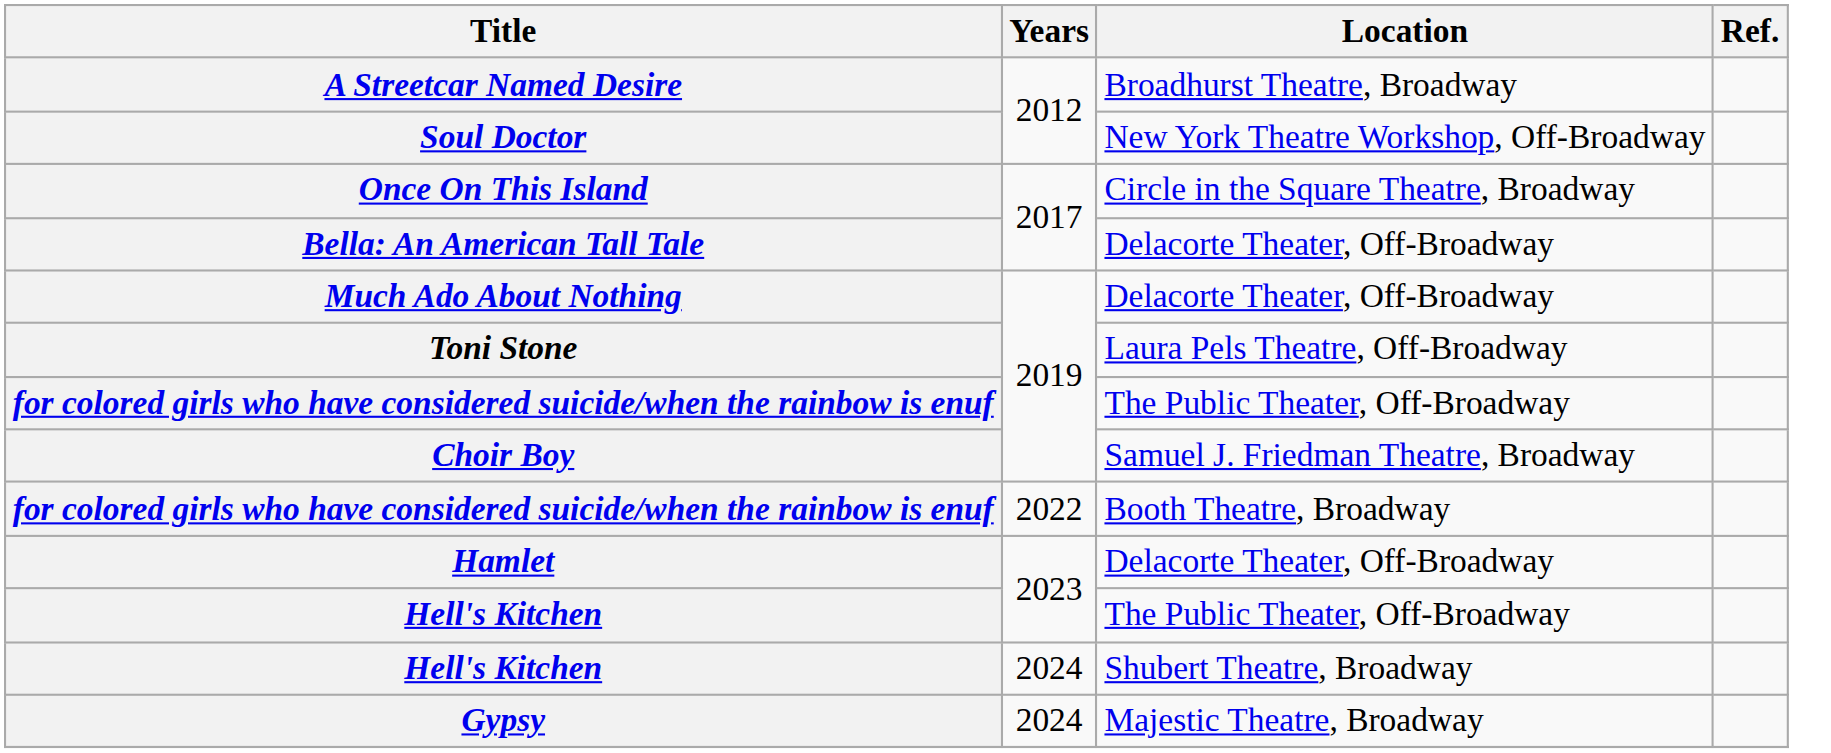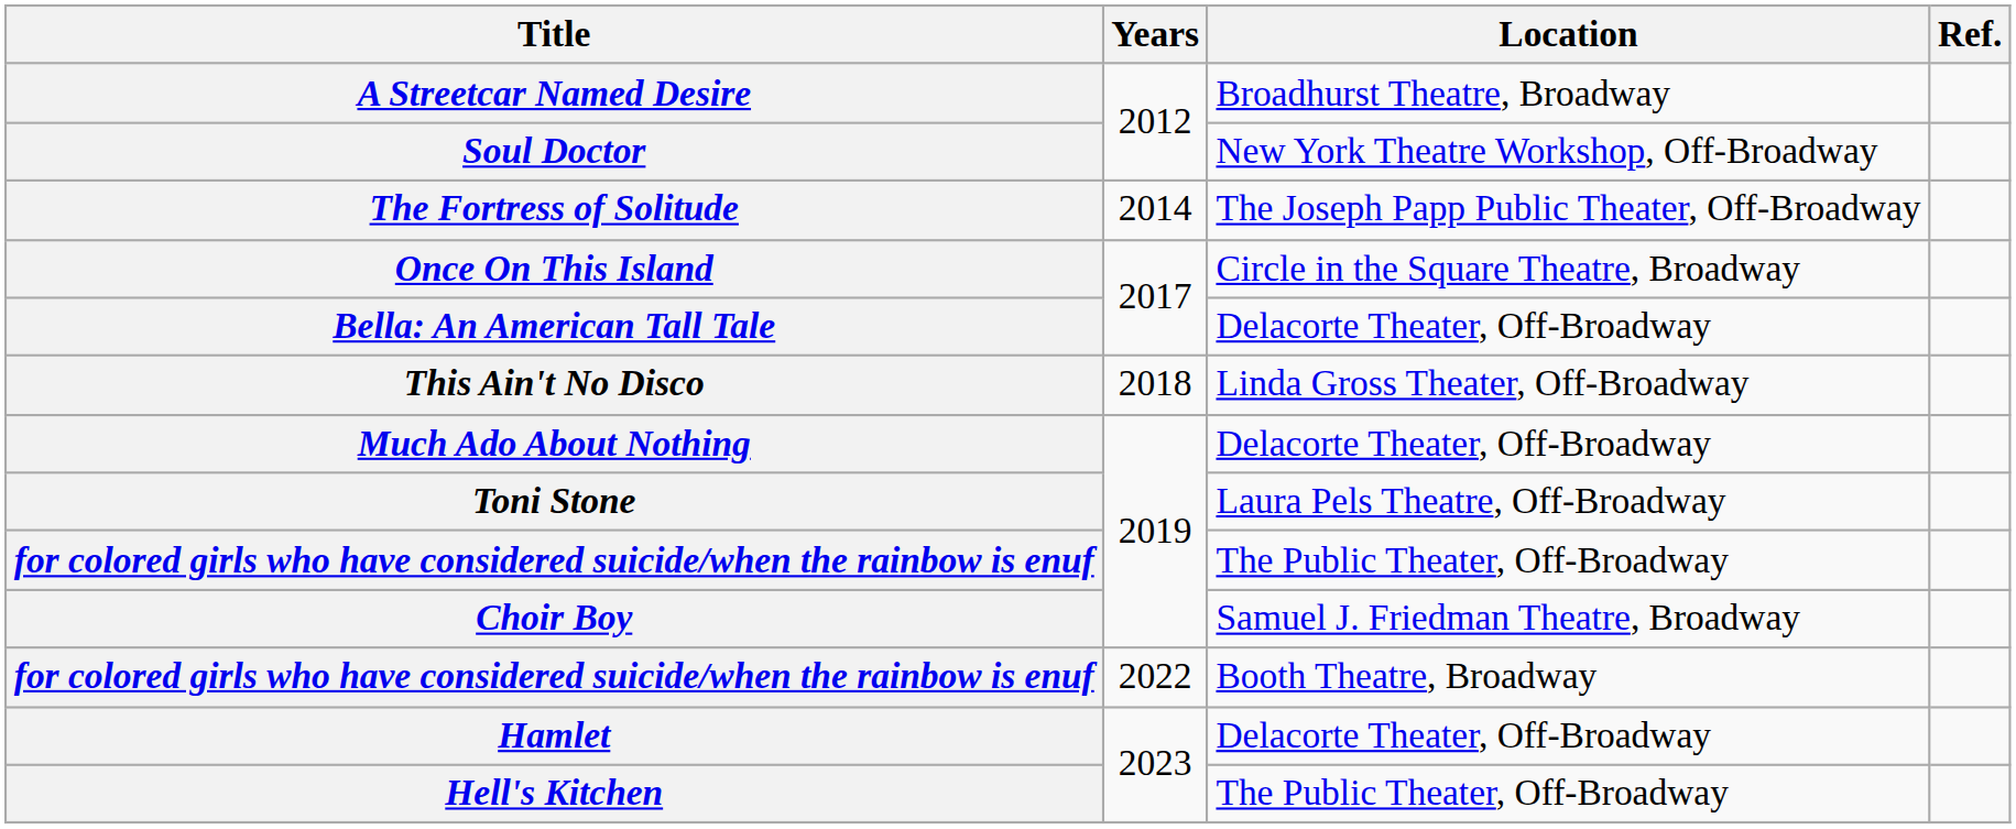 <table class="wikitable plainrowheaders sortable">
 <tr>
 <th scope="col">Title</th>
 <th scope="col">Years</th>
 <th scope="col">Location</th>
 <th class=unsortable>Ref.</th>
 </tr>
 <tr>
 <th scope="row"><em><a href='#'>A Streetcar Named Desire</a></em></th>
 <td style="text-align:center;", rowspan=2>2012</td>
 <td><a href='#'>Broadhurst Theatre</a>, Broadway</td>
 <td></td>
 </tr>
 <tr>
 <th scope="row"><em><a href='#'>Soul Doctor</a></em></th>
 <td><a href='#'>New York Theatre Workshop</a>, Off-Broadway</td>
 <td></td>
 </tr>
 <tr>
+<th scope="row"><a href='#'><em>The Fortress of Solitude</em></a></th>
+<td style="text-align:center;">2014</td>
+<td><a href='#'>The Joseph Papp Public Theater</a>, Off-Broadway</td>
+<td></td>
+</tr>
+<tr>
 <th scope="row"><em><a href='#'>Once On This Island</a></em></th>
 <td style="text-align:center;", rowspan=2>2017</td>
 <td><a href='#'>Circle in the Square Theatre</a>, Broadway</td>
 <td></td>
 </tr>
 <tr>
 <th scope="row"><em><a href='#'>Bella: An American Tall Tale</a></em></th>
 <td><a href='#'>Delacorte Theater</a>, Off-Broadway</td>
+<td></td>
+</tr>
+<tr>
+<th scope="row"><em>This Ain't No Disco</em></th>
+<td style="text-align:center;">2018</td>
+<td><a href='#'>Linda Gross Theater</a>, Off-Broadway</td>
 <td></td>
 </tr>
 <tr>
 <th scope="row"><em><a href='#'>Much Ado About Nothing</a></em></th>
 <td rowspan="4" style="text-align:center;">2019</td>
 <td><a href='#'>Delacorte Theater</a>, Off-Broadway</td>
 <td></td>
 </tr>
 <tr>
 <th scope="row"><em>Toni Stone</em></th>
 <td><a href='#'>Laura Pels Theatre</a>, Off-Broadway</td>
 <td></td>
 </tr>
 <tr>
 <th scope="row"><em><a href='#'>for colored girls who have considered suicide/when the rainbow is enuf</a></em></th>
 <td><a href='#'>The Public Theater</a>, Off-Broadway</td>
 <td></td>
 </tr>
 <tr>
 <th scope="row"><em><a href='#'>Choir Boy</a></em></th>
 <td><a href='#'>Samuel J. Friedman Theatre</a>, Broadway</td>
 <td></td>
 </tr>
 <tr>
 <th scope="row"><em><a href='#'>for colored girls who have considered suicide/when the rainbow is enuf</a></em></th>
 <td style="text-align:center;">2022</td>
 <td><a href='#'>Booth Theatre</a>, Broadway</td>
 <td></td>
 </tr>
 <tr>
 <th scope="row"><em><a href='#'>Hamlet</a></em></th>
 <td rowspan="2" style="text-align:center;">2023</td>
 <td><a href='#'>Delacorte Theater</a>, Off-Broadway</td>
 <td></td>
 </tr>
 <tr>
 <th scope="row"><a href='#'><em>Hell's Kitchen</em></a></th>
 <td><a href='#'>The Public Theater</a>, Off-Broadway</td>
 <td></td>
 </tr>
 <tr>
-<th scope="row"><a href='#'><em>Hell's Kitchen</em></a></th>
-<td style="text-align:center;">2024</td>
-<td><a href='#'>Shubert Theatre</a>, Broadway</td>
-<td></td>
-</tr>
-<tr>
-<th scope="row"><a href='#'><em>Gypsy</em></a></th>
-<td style="text-align:center;">2024</td>
-<td><a href='#'>Majestic Theatre</a>, Broadway</td>
-<td></td>
-</tr>
-<tr>
 </tr>
 </table>
